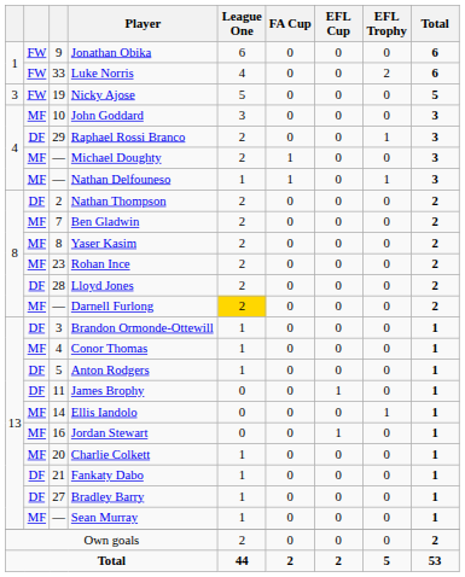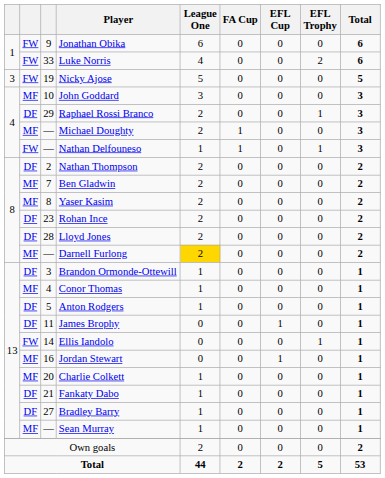 <table class="wikitable sortable" style="font-size: 95%; text-align: center;">
 <tr>
 <th width=10></th>
 <th width=10></th>
 <th width=10></th>
 <th width=170>Player</th>
 <th width=50>League One</th>
 <th width=50>FA Cup</th>
 <th width=50>EFL Cup</th>
 <th width=50>EFL Trophy</th>
 <th width=50>Total</th>
 </tr>
 <tr>
 <td rowspan="2">1</td>
 <td><a href='#'>FW</a></td>
 <td>9</td>
 <td align=left> <a href='#'>Jonathan Obika</a></td>
 <td>6</td>
 <td>0</td>
 <td>0</td>
 <td>0</td>
 <td><strong>6</strong></td>
 </tr>
 <tr>
 <td><a href='#'>FW</a></td>
 <td>33</td>
 <td align=left> <a href='#'>Luke Norris</a></td>
 <td>4</td>
 <td>0</td>
 <td>0</td>
 <td>2</td>
 <td><strong>6</strong></td>
 </tr>
 <tr>
 <td>3</td>
 <td><a href='#'>FW</a></td>
 <td>19</td>
 <td align=left> <a href='#'>Nicky Ajose</a></td>
 <td>5</td>
 <td>0</td>
 <td>0</td>
 <td>0</td>
 <td><strong>5</strong></td>
 </tr>
 <tr>
 <td rowspan="4">4</td>
 <td><a href='#'>MF</a></td>
 <td>10</td>
 <td align=left> <a href='#'>John Goddard</a></td>
 <td>3</td>
 <td>0</td>
 <td>0</td>
 <td>0</td>
 <td><strong>3</strong></td>
 </tr>
 <tr>
 <td><a href='#'>DF</a></td>
 <td>29</td>
 <td align=left> <a href='#'>Raphael Rossi Branco</a></td>
 <td>2</td>
 <td>0</td>
 <td>0</td>
 <td>1</td>
 <td><strong>3</strong></td>
 </tr>
 <tr>
 <td><a href='#'>MF</a></td>
 <td>—</td>
 <td align=left> <a href='#'>Michael Doughty</a></td>
 <td>2</td>
 <td>1</td>
 <td>0</td>
 <td>0</td>
 <td><strong>3</strong></td>
 </tr>
 <tr>
-<td><a href='#'>MF</a></td>
+<td><a href='#'>FW</a></td>
 <td>—</td>
 <td align=left> <a href='#'>Nathan Delfouneso</a></td>
 <td>1</td>
 <td>1</td>
 <td>0</td>
 <td>1</td>
 <td><strong>3</strong></td>
 </tr>
 <tr>
 <td rowspan="6">8</td>
 <td><a href='#'>DF</a></td>
 <td>2</td>
 <td align=left> <a href='#'>Nathan Thompson</a></td>
 <td>2</td>
 <td>0</td>
 <td>0</td>
 <td>0</td>
 <td><strong>2</strong></td>
 </tr>
 <tr>
 <td><a href='#'>MF</a></td>
 <td>7</td>
 <td align=left> <a href='#'>Ben Gladwin</a></td>
 <td>2</td>
 <td>0</td>
 <td>0</td>
 <td>0</td>
 <td><strong>2</strong></td>
 </tr>
 <tr>
 <td><a href='#'>MF</a></td>
 <td>8</td>
 <td align=left> <a href='#'>Yaser Kasim</a></td>
 <td>2</td>
 <td>0</td>
 <td>0</td>
 <td>0</td>
 <td><strong>2</strong></td>
 </tr>
 <tr>
-<td><a href='#'>MF</a></td>
+<td><a href='#'>DF</a></td>
 <td>23</td>
 <td align=left> <a href='#'>Rohan Ince</a></td>
 <td>2</td>
 <td>0</td>
 <td>0</td>
 <td>0</td>
 <td><strong>2</strong></td>
 </tr>
 <tr>
 <td><a href='#'>DF</a></td>
 <td>28</td>
 <td align=left> <a href='#'>Lloyd Jones</a></td>
 <td>2</td>
 <td>0</td>
 <td>0</td>
 <td>0</td>
 <td><strong>2</strong></td>
 </tr>
 <tr>
 <td><a href='#'>MF</a></td>
 <td>—</td>
 <td align=left> <a href='#'>Darnell Furlong</a></td>
 <td style="background: gold;">2</td>
 <td>0</td>
 <td>0</td>
 <td>0</td>
 <td><strong>2</strong></td>
 </tr>
 <tr>
 <td rowspan="10">13</td>
 <td><a href='#'>DF</a></td>
 <td>3</td>
 <td align=left> <a href='#'>Brandon Ormonde-Ottewill</a></td>
 <td>1</td>
 <td>0</td>
 <td>0</td>
 <td>0</td>
 <td><strong>1</strong></td>
 </tr>
 <tr>
 <td><a href='#'>MF</a></td>
 <td>4</td>
 <td align=left> <a href='#'>Conor Thomas</a></td>
 <td>1</td>
 <td>0</td>
 <td>0</td>
 <td>0</td>
 <td><strong>1</strong></td>
 </tr>
 <tr>
 <td><a href='#'>DF</a></td>
 <td>5</td>
 <td align=left> <a href='#'>Anton Rodgers</a></td>
 <td>1</td>
 <td>0</td>
 <td>0</td>
 <td>0</td>
 <td><strong>1</strong></td>
 </tr>
 <tr>
 <td><a href='#'>DF</a></td>
 <td>11</td>
 <td align=left> <a href='#'>James Brophy</a></td>
 <td>0</td>
 <td>0</td>
 <td>1</td>
 <td>0</td>
 <td><strong>1</strong></td>
 </tr>
 <tr>
-<td><a href='#'>MF</a></td>
+<td><a href='#'>FW</a></td>
 <td>14</td>
 <td align=left> <a href='#'>Ellis Iandolo</a></td>
 <td>0</td>
 <td>0</td>
 <td>0</td>
 <td>1</td>
 <td><strong>1</strong></td>
 </tr>
 <tr>
 <td><a href='#'>MF</a></td>
 <td>16</td>
 <td align=left> <a href='#'>Jordan Stewart</a></td>
 <td>0</td>
 <td>0</td>
 <td>1</td>
 <td>0</td>
 <td><strong>1</strong></td>
 </tr>
 <tr>
 <td><a href='#'>MF</a></td>
 <td>20</td>
 <td align=left> <a href='#'>Charlie Colkett</a></td>
 <td>1</td>
 <td>0</td>
 <td>0</td>
 <td>0</td>
 <td><strong>1</strong></td>
 </tr>
 <tr>
 <td><a href='#'>DF</a></td>
 <td>21</td>
 <td align=left> <a href='#'>Fankaty Dabo</a></td>
 <td>1</td>
 <td>0</td>
 <td>0</td>
 <td>0</td>
 <td><strong>1</strong></td>
 </tr>
 <tr>
 <td><a href='#'>DF</a></td>
 <td>27</td>
 <td align=left> <a href='#'>Bradley Barry</a></td>
 <td>1</td>
 <td>0</td>
 <td>0</td>
 <td>0</td>
 <td><strong>1</strong></td>
 </tr>
 <tr>
 <td><a href='#'>MF</a></td>
 <td>—</td>
 <td align=left> <a href='#'>Sean Murray</a></td>
 <td>1</td>
 <td>0</td>
 <td>0</td>
 <td>0</td>
 <td><strong>1</strong></td>
 </tr>
 <tr>
 </tr>
 <tr class="sortbottom">
 <td colspan="4">Own goals</td>
 <td>2</td>
 <td>0</td>
 <td>0</td>
 <td>0</td>
 <td><strong>2</strong></td>
 </tr>
 <tr class="sortbottom">
 <td colspan=4><strong>Total</strong></td>
 <td><strong>44</strong></td>
 <td><strong>2</strong></td>
 <td><strong>2</strong></td>
 <td><strong>5</strong></td>
 <td><strong>53</strong></td>
 </tr>
 </table>
